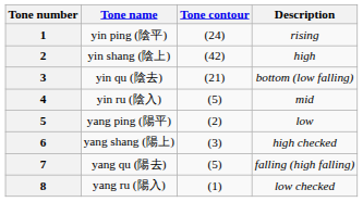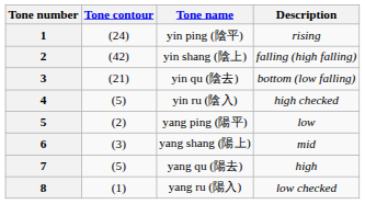 <table class="wikitable" style="text-align:center; margin:1em auto 1em auto">
 <tr>
 <th>Tone number</th>
+<th><a href='#'>Tone contour</a></th>
 <th><a href='#'>Tone name</a></th>
-<th><a href='#'>Tone contour</a></th>
 <th>Description</th>
 </tr>
 <tr>
 <th>1</th>
+<td> (24)</td>
 <td>yin ping (陰平)</td>
-<td> (24)</td>
 <td><em>rising</em></td>
 </tr>
 <tr>
 <th>2</th>
+<td> (42)</td>
 <td>yin shang (陰上)</td>
-<td> (42)</td>
-<td><em>high</em></td>
+<td><em>falling (high falling)</em></td>
 </tr>
 <tr>
 <th>3</th>
+<td> (21)</td>
 <td>yin qu (陰去)</td>
-<td> (21)</td>
 <td><em>bottom (low falling)</em></td>
 </tr>
 <tr>
 <th>4</th>
+<td> (5)</td>
 <td>yin ru (陰入)</td>
-<td> (5)</td>
-<td><em>mid</em></td>
+<td><em>high checked</em></td>
 </tr>
 <tr>
 <th>5</th>
+<td> (2)</td>
 <td>yang ping (陽平)</td>
-<td> (2)</td>
 <td><em>low</em></td>
 </tr>
 <tr>
 <th>6</th>
+<td> (3)</td>
 <td>yang shang (陽上)</td>
-<td> (3)</td>
-<td><em>high checked</em></td>
+<td><em>mid</em></td>
 </tr>
 <tr>
 <th>7</th>
+<td> (5)</td>
 <td>yang qu (陽去)</td>
-<td> (5)</td>
-<td><em>falling (high falling)</em></td>
+<td><em>high</em></td>
 </tr>
 <tr>
 <th>8</th>
+<td> (1)</td>
 <td>yang ru (陽入)</td>
-<td> (1)</td>
 <td><em>low checked</em></td>
 </tr>
 </table>
